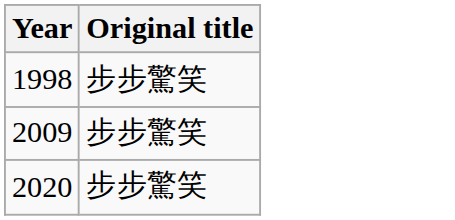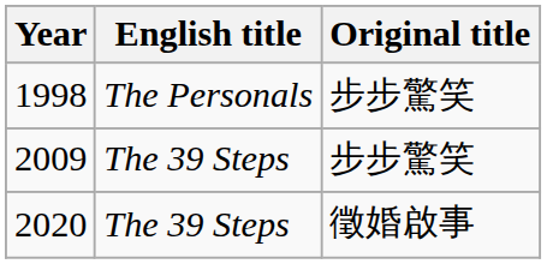 <table class="wikitable sortable">
 <tr>
 <th>Year</th>
+<th>English title</th>
 <th>Original title</th>
 </tr>
 <tr>
 <td>1998</td>
+<td><em>The Personals</em></td>
 <td>步步驚笑</td>
 </tr>
 <tr>
 <td>2009</td>
+<td><em>The 39 Steps</em></td>
 <td>步步驚笑</td>
 </tr>
 <tr>
 <td>2020</td>
-<td>步步驚笑</td>
+<td><em>The 39 Steps</em></td>
+<td>徵婚啟事</td>
 </tr>
 </table>
